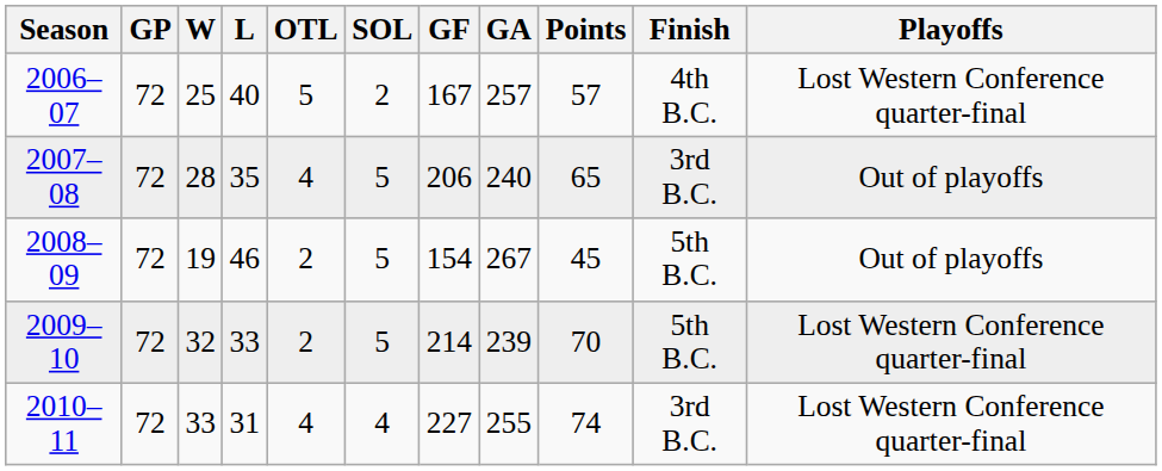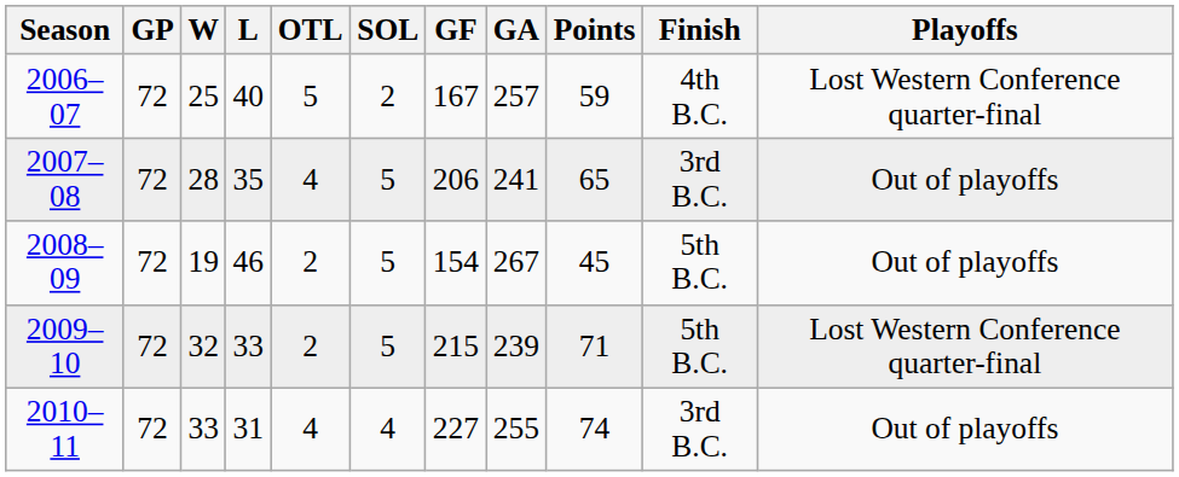 <table class="wikitable">
 <tr>
 <th>Season</th>
 <th>GP</th>
 <th>W</th>
 <th>L</th>
 <th>OTL</th>
 <th>SOL</th>
 <th>GF</th>
 <th>GA</th>
 <th>Points</th>
 <th>Finish</th>
 <th>Playoffs</th>
 </tr>
 <tr align="center">
 <td><a href='#'>2006–07</a></td>
 <td>72</td>
 <td>25</td>
 <td>40</td>
 <td>5</td>
 <td>2</td>
 <td>167</td>
 <td>257</td>
-<td>57</td>
+<td>59</td>
 <td>4th B.C.</td>
 <td>Lost Western Conference quarter-final</td>
 </tr>
 <tr align="center" bgcolor="#eeeeee">
 <td><a href='#'>2007–08</a></td>
 <td>72</td>
 <td>28</td>
 <td>35</td>
 <td>4</td>
 <td>5</td>
 <td>206</td>
-<td>240</td>
+<td>241</td>
 <td>65</td>
 <td>3rd B.C.</td>
 <td>Out of playoffs</td>
 </tr>
 <tr align="center">
 <td><a href='#'>2008–09</a></td>
 <td>72</td>
 <td>19</td>
 <td>46</td>
 <td>2</td>
 <td>5</td>
 <td>154</td>
 <td>267</td>
 <td>45</td>
 <td>5th B.C.</td>
 <td>Out of playoffs</td>
 </tr>
 <tr align="center" bgcolor="#eeeeee">
 <td><a href='#'>2009–10</a></td>
 <td>72</td>
 <td>32</td>
 <td>33</td>
 <td>2</td>
 <td>5</td>
-<td>214</td>
+<td>215</td>
 <td>239</td>
-<td>70</td>
+<td>71</td>
 <td>5th B.C.</td>
 <td>Lost Western Conference quarter-final</td>
 </tr>
 <tr align="center">
 <td><a href='#'>2010–11</a></td>
 <td>72</td>
 <td>33</td>
 <td>31</td>
 <td>4</td>
 <td>4</td>
 <td>227</td>
 <td>255</td>
 <td>74</td>
 <td>3rd B.C.</td>
-<td>Lost Western Conference quarter-final</td>
+<td>Out of playoffs</td>
 </tr>
 </table>
